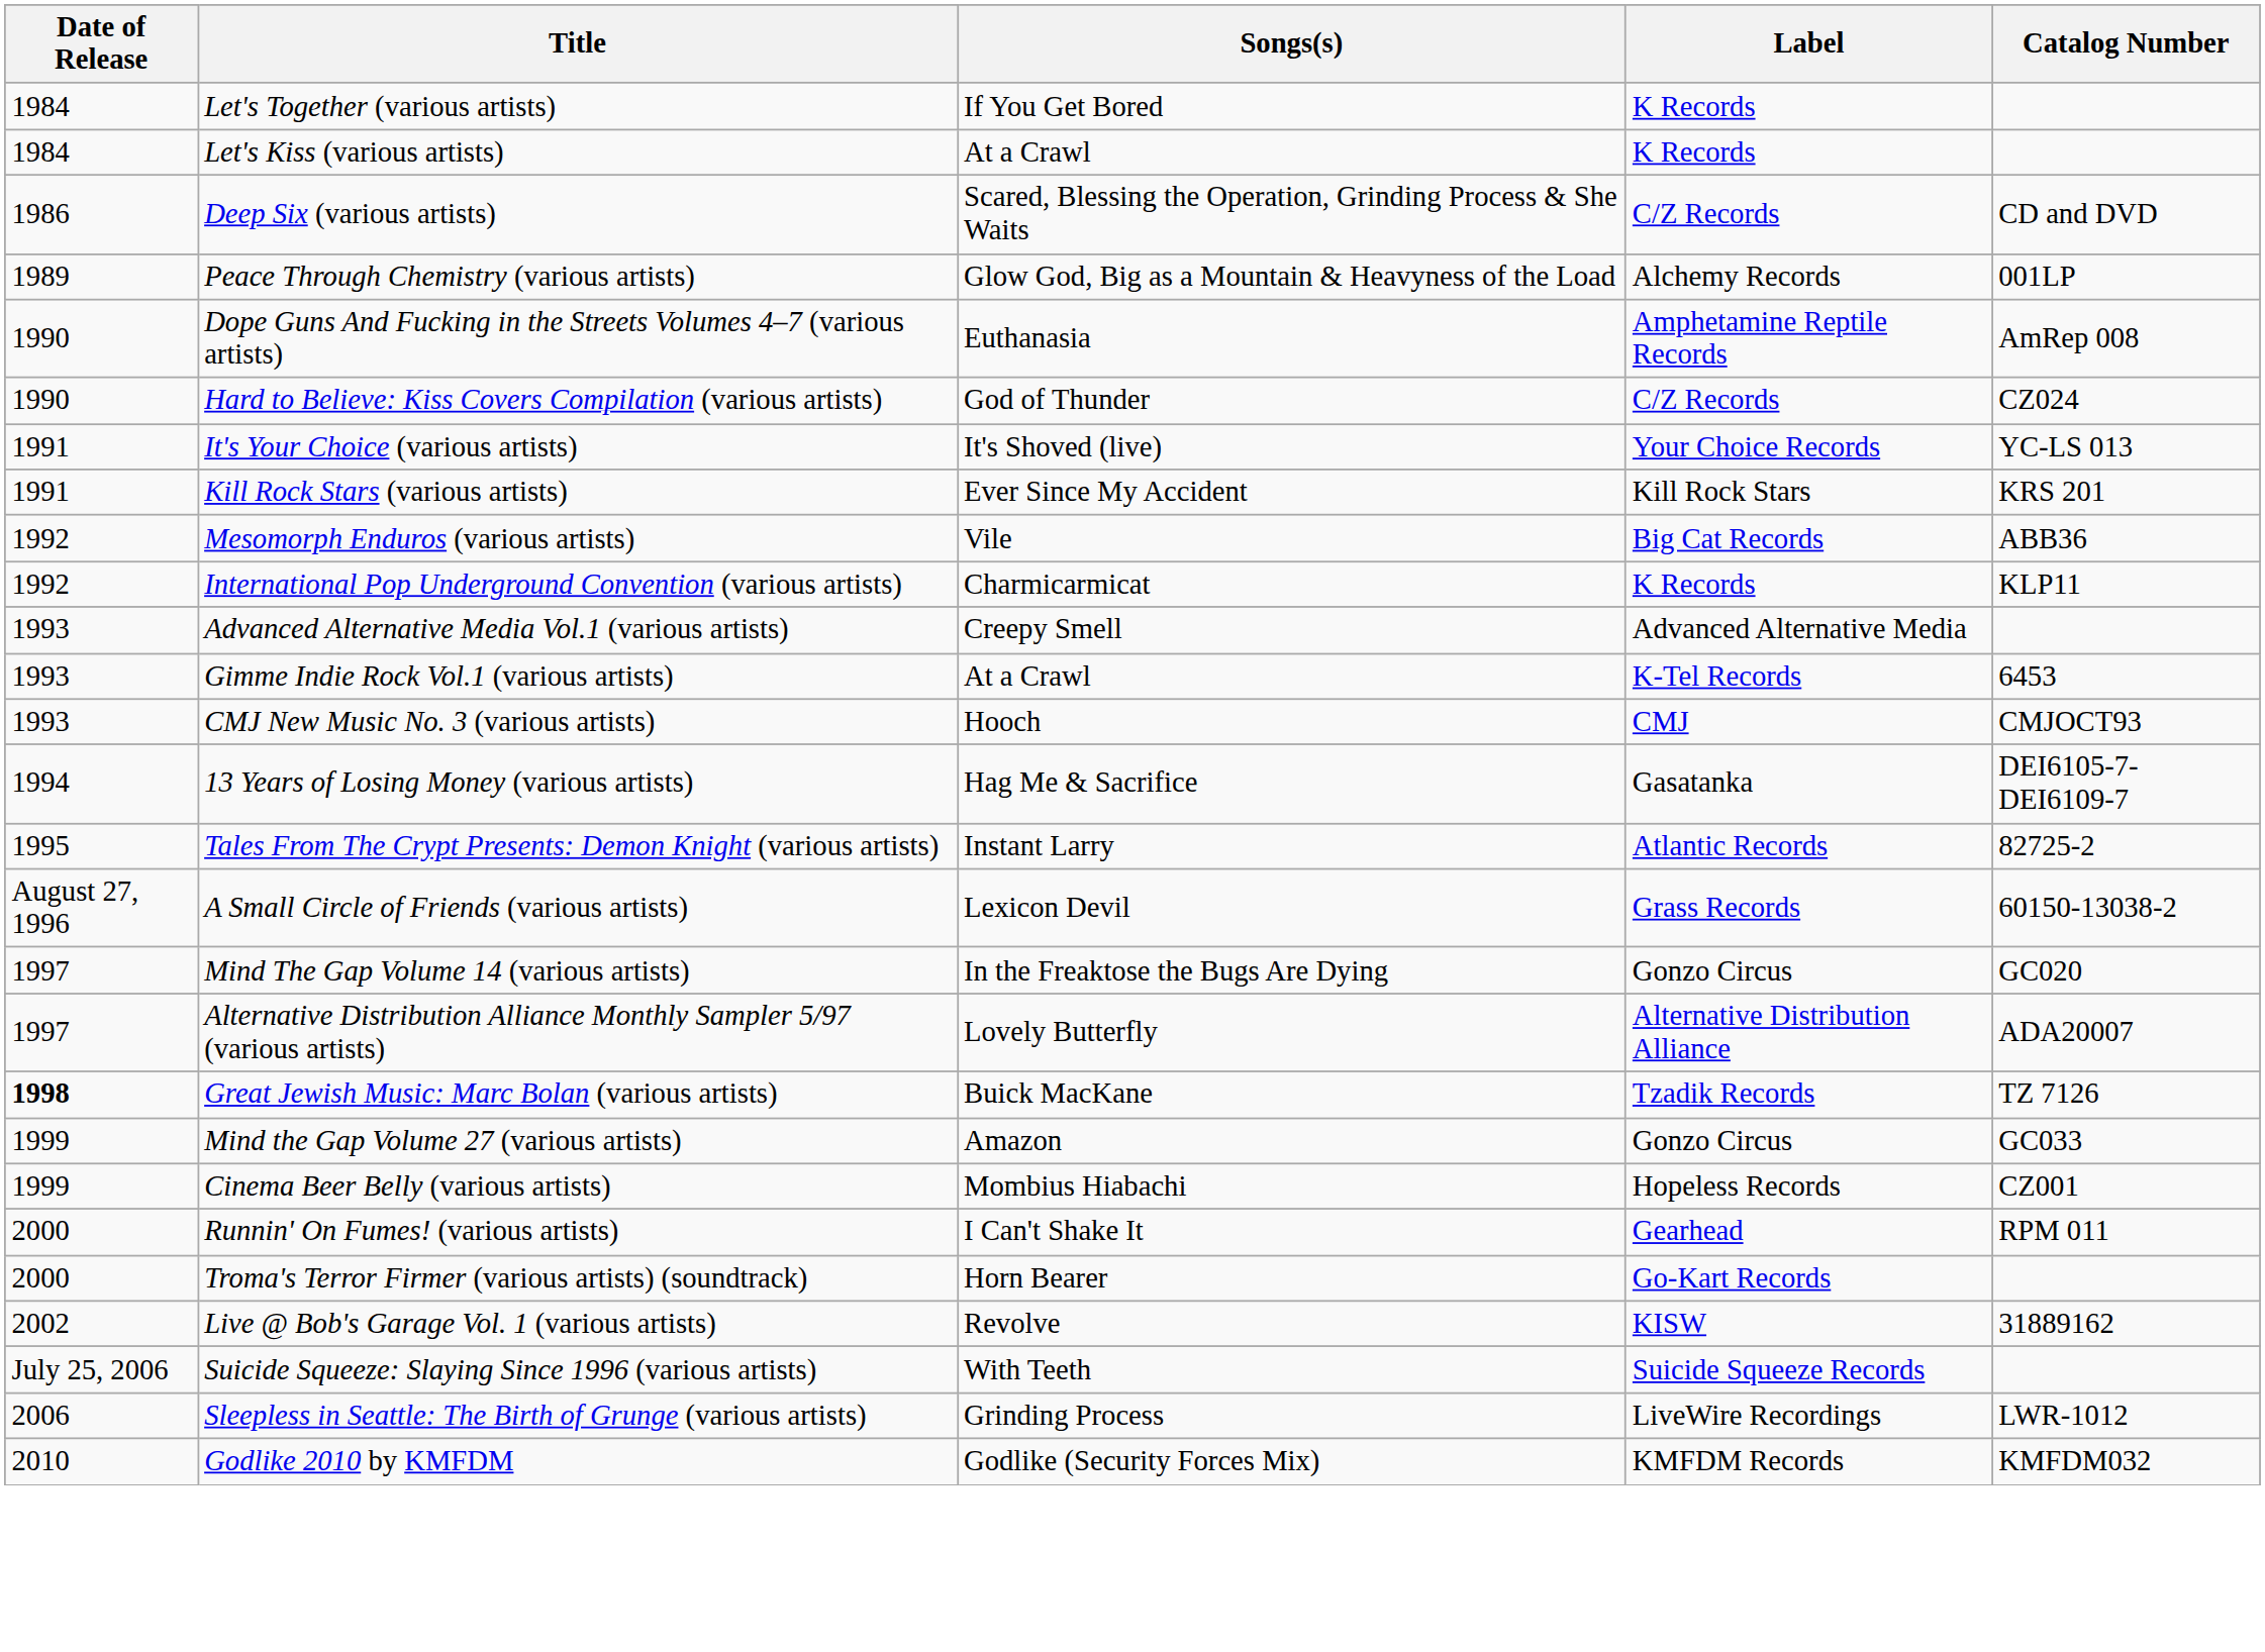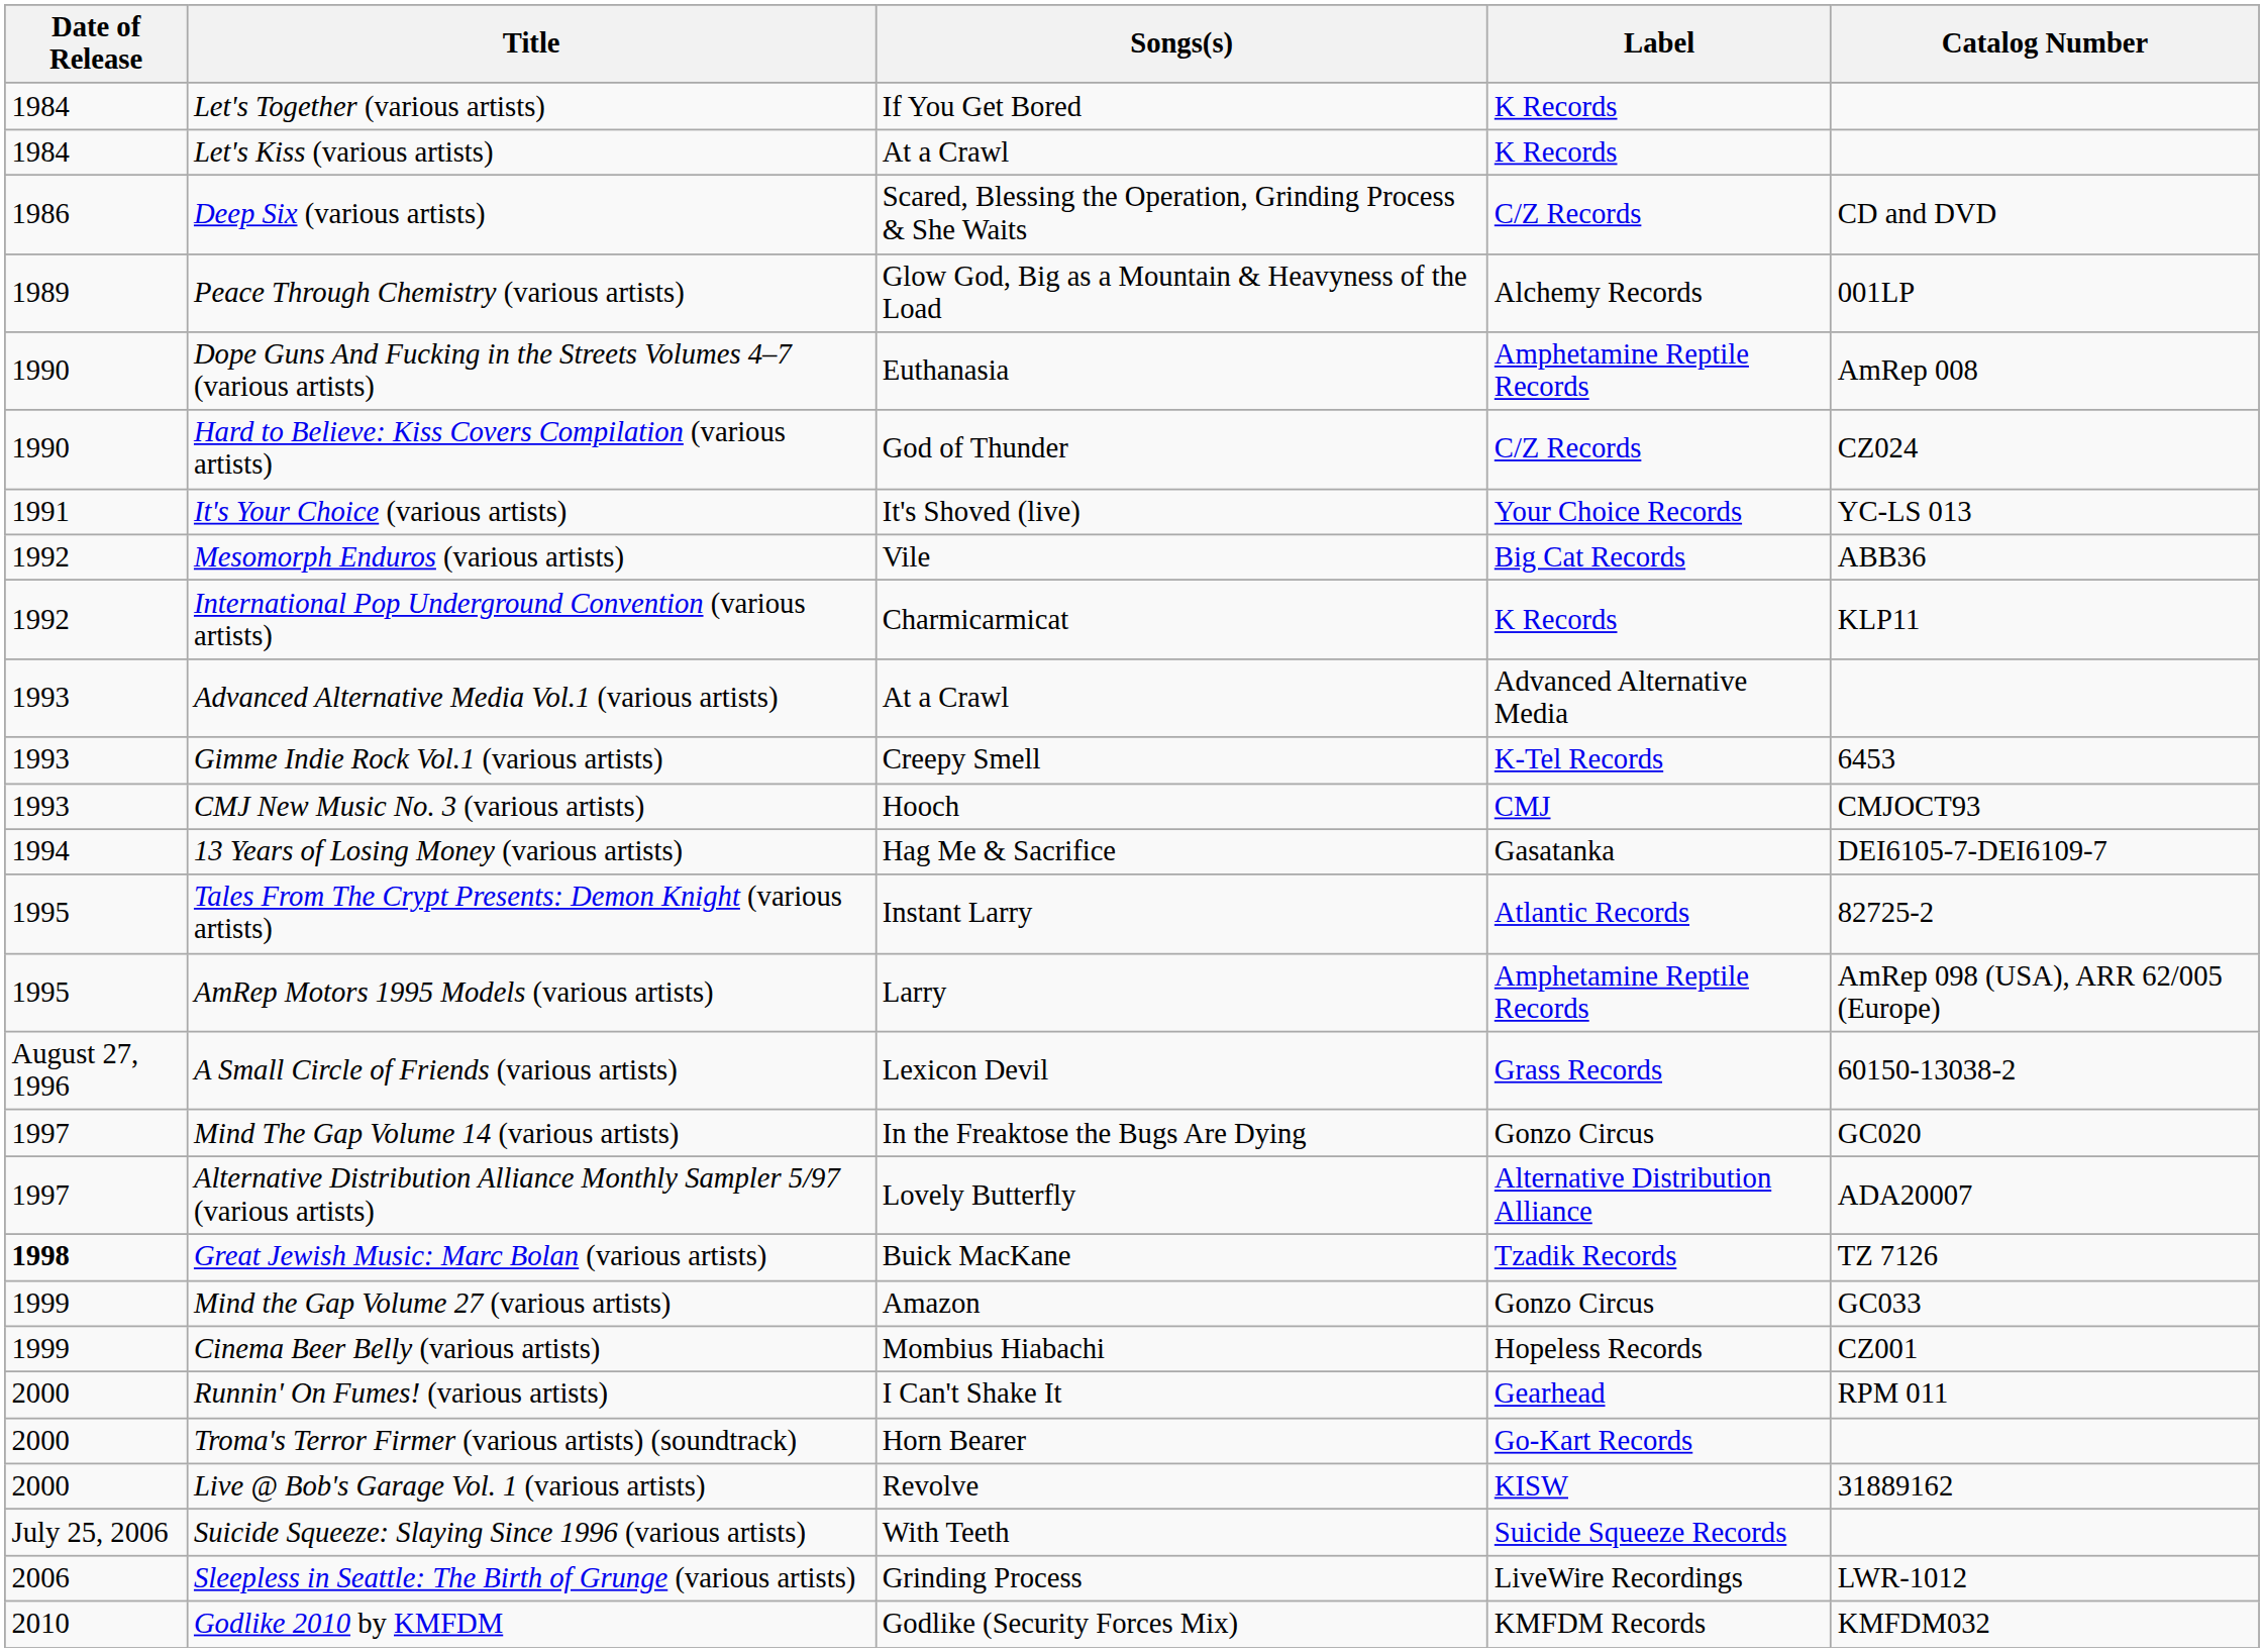 <table class="wikitable">
 <tr>
 <th>Date of Release</th>
 <th>Title</th>
 <th>Songs(s)</th>
 <th>Label</th>
 <th>Catalog Number</th>
 </tr>
 <tr>
 <td>1984</td>
 <td><em>Let's Together</em> (various artists)</td>
 <td>If You Get Bored</td>
 <td><a href='#'>K Records</a></td>
 <td></td>
 </tr>
 <tr>
 <td>1984</td>
 <td><em>Let's Kiss</em> (various artists)</td>
 <td>At a Crawl</td>
 <td><a href='#'>K Records</a></td>
 <td></td>
 </tr>
 <tr>
 <td>1986</td>
 <td><em><a href='#'>Deep Six</a></em> (various artists)</td>
 <td>Scared, Blessing the Operation, Grinding Process & She Waits</td>
 <td><a href='#'>C/Z Records</a></td>
 <td>CD and DVD</td>
 </tr>
 <tr>
 <td>1989</td>
 <td><em>Peace Through Chemistry</em> (various artists)</td>
 <td>Glow God, Big as a Mountain & Heavyness of the Load</td>
 <td>Alchemy Records</td>
 <td>001LP</td>
 </tr>
 <tr>
 <td>1990</td>
 <td><em>Dope Guns And Fucking in the Streets Volumes 4–7</em> (various artists)</td>
 <td>Euthanasia</td>
 <td><a href='#'>Amphetamine Reptile Records</a></td>
 <td>AmRep 008</td>
 </tr>
 <tr>
 <td>1990</td>
 <td><em><a href='#'>Hard to Believe: Kiss Covers Compilation</a></em> (various artists)</td>
 <td>God of Thunder</td>
 <td><a href='#'>C/Z Records</a></td>
 <td>CZ024</td>
 </tr>
 <tr>
 <td>1991</td>
 <td><em><a href='#'>It's Your Choice</a></em> (various artists)</td>
 <td>It's Shoved (live)</td>
 <td><a href='#'>Your Choice Records</a></td>
 <td>YC-LS 013</td>
 </tr>
 <tr>
-<td>1991</td>
-<td><em><a href='#'>Kill Rock Stars</a></em> (various artists)</td>
-<td>Ever Since My Accident</td>
-<td>Kill Rock Stars</td>
-<td>KRS 201</td>
-</tr>
-<tr>
 <td>1992</td>
 <td><em><a href='#'>Mesomorph Enduros</a></em> (various artists)</td>
 <td>Vile</td>
 <td><a href='#'>Big Cat Records</a></td>
 <td>ABB36</td>
 </tr>
 <tr>
 <td>1992</td>
 <td><em><a href='#'>International Pop Underground Convention</a></em> (various artists)</td>
 <td>Charmicarmicat</td>
 <td><a href='#'>K Records</a></td>
 <td>KLP11</td>
 </tr>
 <tr>
 <td>1993</td>
 <td><em>Advanced Alternative Media Vol.1</em> (various artists)</td>
-<td>Creepy Smell</td>
+<td>At a Crawl</td>
 <td>Advanced Alternative Media</td>
 <td></td>
 </tr>
 <tr>
 <td>1993</td>
 <td><em>Gimme Indie Rock Vol.1</em> (various artists)</td>
-<td>At a Crawl</td>
+<td>Creepy Smell</td>
 <td><a href='#'>K-Tel Records</a></td>
 <td>6453</td>
 </tr>
 <tr>
 <td>1993</td>
 <td><em>CMJ New Music No. 3</em> (various artists)</td>
 <td>Hooch</td>
 <td><a href='#'>CMJ</a></td>
 <td>CMJOCT93</td>
 </tr>
 <tr>
 <td>1994</td>
 <td><em>13 Years of Losing Money</em> (various artists)</td>
 <td>Hag Me & Sacrifice</td>
 <td>Gasatanka</td>
 <td>DEI6105-7-DEI6109-7</td>
 </tr>
 <tr>
 <td>1995</td>
 <td><em><a href='#'>Tales From The Crypt Presents: Demon Knight</a></em> (various artists)</td>
 <td>Instant Larry</td>
 <td><a href='#'>Atlantic Records</a></td>
 <td>82725-2</td>
+</tr>
+<tr>
+<td>1995</td>
+<td><em> AmRep Motors 1995 Models</em> (various artists)</td>
+<td>Larry</td>
+<td><a href='#'>Amphetamine Reptile Records</a></td>
+<td>AmRep 098 (USA), ARR 62/005 (Europe)</td>
 </tr>
 <tr>
 <td>August 27, 1996</td>
 <td><em>A Small Circle of Friends</em> (various artists)</td>
 <td>Lexicon Devil</td>
 <td><a href='#'>Grass Records</a></td>
 <td>60150-13038-2</td>
 </tr>
 <tr>
 <td>1997</td>
 <td><em>Mind The Gap Volume 14</em> (various artists)</td>
 <td>In the Freaktose the Bugs Are Dying</td>
 <td>Gonzo Circus</td>
 <td>GC020</td>
 </tr>
 <tr>
 <td>1997</td>
 <td><em>Alternative Distribution Alliance Monthly Sampler 5/97</em> (various artists)</td>
 <td>Lovely Butterfly</td>
 <td><a href='#'>Alternative Distribution Alliance</a></td>
 <td>ADA20007</td>
 </tr>
 <tr>
 <td><strong>1998</strong></td>
 <td><em><a href='#'>Great Jewish Music: Marc Bolan</a></em> (various artists)</td>
 <td>Buick MacKane</td>
 <td><a href='#'>Tzadik Records</a></td>
 <td>TZ 7126</td>
 </tr>
 <tr>
 <td>1999</td>
 <td><em>Mind the Gap Volume 27</em> (various artists)</td>
 <td>Amazon</td>
 <td>Gonzo Circus</td>
 <td>GC033</td>
 </tr>
 <tr>
 <td>1999</td>
 <td><em>Cinema Beer Belly</em> (various artists)</td>
 <td>Mombius Hiabachi</td>
 <td>Hopeless Records</td>
 <td>CZ001</td>
 </tr>
 <tr>
 <td>2000</td>
 <td><em>Runnin' On Fumes!</em> (various artists)</td>
 <td>I Can't Shake It</td>
 <td><a href='#'>Gearhead</a></td>
 <td>RPM 011</td>
 </tr>
 <tr>
 <td>2000</td>
 <td><em>Troma's Terror Firmer</em> (various artists) (soundtrack)</td>
 <td>Horn Bearer</td>
 <td><a href='#'>Go-Kart Records</a></td>
 <td></td>
 </tr>
 <tr>
-<td>2002</td>
+<td>2000</td>
 <td><em>Live @ Bob's Garage Vol. 1</em> (various artists)</td>
 <td>Revolve</td>
 <td><a href='#'>KISW</a></td>
 <td>31889162</td>
 </tr>
 <tr>
 <td>July 25, 2006</td>
 <td><em>Suicide Squeeze: Slaying Since 1996</em> (various artists)</td>
 <td>With Teeth</td>
 <td><a href='#'>Suicide Squeeze Records</a></td>
 <td></td>
 </tr>
 <tr>
 <td>2006</td>
 <td><em><a href='#'>Sleepless in Seattle: The Birth of Grunge</a></em> (various artists)</td>
 <td>Grinding Process</td>
 <td>LiveWire Recordings</td>
 <td>LWR-1012</td>
 </tr>
 <tr>
 <td>2010</td>
 <td><em><a href='#'>Godlike 2010</a></em> by <a href='#'>KMFDM</a></td>
 <td>Godlike (Security Forces Mix)</td>
 <td>KMFDM Records</td>
 <td>KMFDM032</td>
 </tr>
 </table>
